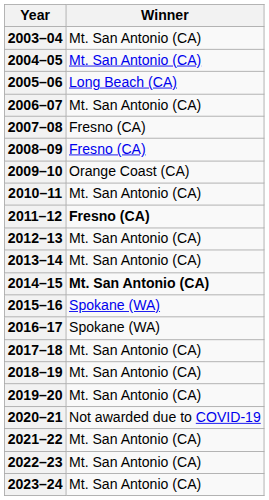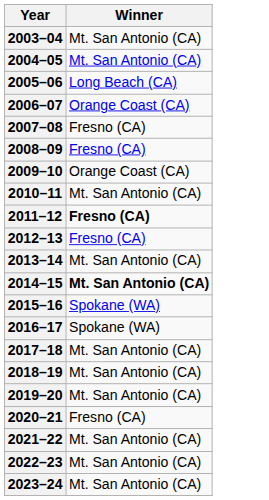 <table class="wikitable">
 <tr>
 <th>Year</th>
 <th>Winner</th>
 </tr>
 <tr>
 <th>2003–04</th>
 <td>Mt. San Antonio (CA)</td>
 </tr>
 <tr>
 <th>2004–05</th>
 <td><a href='#'>Mt. San Antonio (CA)</a></td>
 </tr>
 <tr>
 <th>2005–06</th>
 <td><a href='#'>Long Beach (CA)</a></td>
 </tr>
 <tr>
 <th>2006–07</th>
-<td>Mt. San Antonio (CA)</td>
+<td><a href='#'>Orange Coast (CA)</a></td>
 </tr>
 <tr>
 <th>2007–08</th>
 <td>Fresno (CA)</td>
 </tr>
 <tr>
 <th>2008–09</th>
 <td><a href='#'>Fresno (CA)</a></td>
 </tr>
 <tr>
 <th>2009–10</th>
 <td>Orange Coast (CA)</td>
 </tr>
 <tr>
 <th>2010–11</th>
 <td>Mt. San Antonio (CA)</td>
 </tr>
 <tr>
 <th>2011–12</th>
 <td><strong>Fresno (CA)</strong></td>
 </tr>
 <tr>
 <th>2012–13</th>
-<td>Mt. San Antonio (CA)</td>
+<td><a href='#'>Fresno (CA)</a></td>
 </tr>
 <tr>
 <th>2013–14</th>
 <td>Mt. San Antonio (CA)</td>
 </tr>
 <tr>
 <th>2014–15</th>
 <td><strong>Mt. San Antonio (CA)</strong></td>
 </tr>
 <tr>
 <th>2015–16</th>
 <td><a href='#'>Spokane (WA)</a></td>
 </tr>
 <tr>
 <th>2016–17</th>
 <td>Spokane (WA)</td>
 </tr>
 <tr>
 <th>2017–18</th>
 <td>Mt. San Antonio (CA)</td>
 </tr>
 <tr>
 <th>2018–19</th>
 <td>Mt. San Antonio (CA)</td>
 </tr>
 <tr>
 <th>2019–20</th>
 <td>Mt. San Antonio (CA)</td>
 </tr>
 <tr>
 <th>2020–21</th>
-<td>Not awarded due to <a href='#'>COVID-19</a></td>
+<td>Fresno (CA)</td>
 </tr>
 <tr>
 <th>2021–22</th>
 <td>Mt. San Antonio (CA)</td>
 </tr>
 <tr>
 <th>2022–23</th>
 <td>Mt. San Antonio (CA)</td>
 </tr>
 <tr>
 <th>2023–24</th>
 <td>Mt. San Antonio (CA)</td>
 </tr>
 </table>
